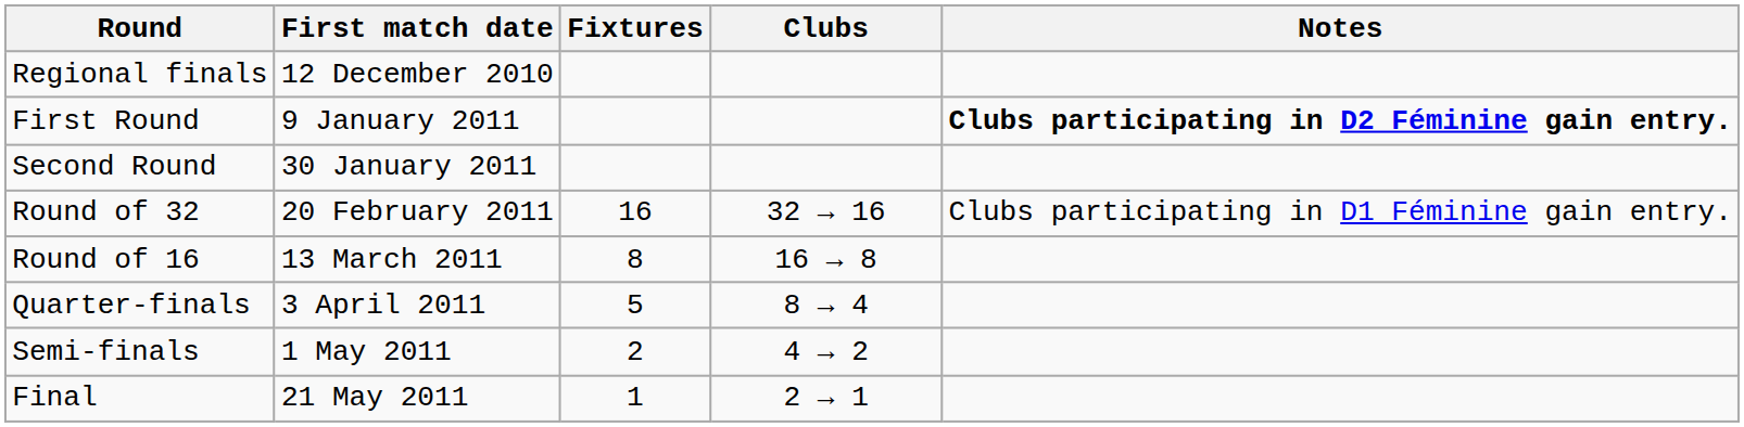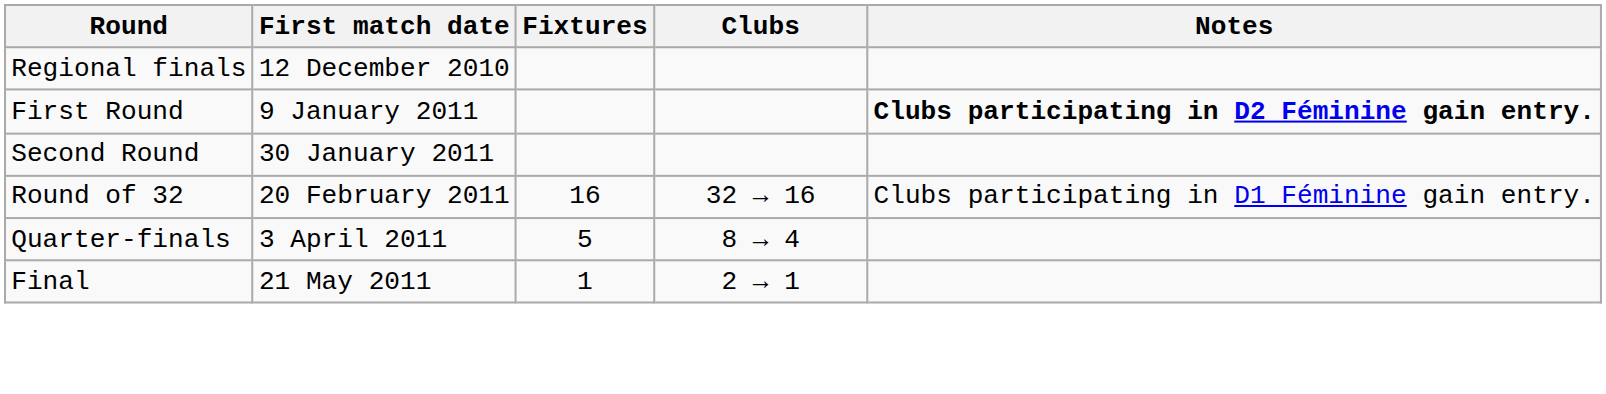 <table class="wikitable">
 <tr>
 <th>Round</th>
 <th>First match date</th>
 <th>Fixtures</th>
 <th width=100>Clubs</th>
 <th>Notes</th>
 </tr>
 <tr align=center>
 <td align=left>Regional finals</td>
 <td align=left>12 December 2010</td>
 <td></td>
 <td></td>
 </tr>
 <tr align=center>
 <td align=left>First Round</td>
 <td align=left>9 January 2011</td>
 <td></td>
 <td></td>
 <td><strong>Clubs participating in <a href='#'>D2 Féminine</a> gain entry.</strong></td>
 </tr>
 <tr align=center>
 <td align=left>Second Round</td>
 <td align=left>30 January 2011</td>
 <td></td>
 <td></td>
 <td></td>
 </tr>
 <tr align=center>
 <td align=left>Round of 32</td>
 <td align=left>20 February 2011</td>
 <td>16</td>
 <td>32 → 16</td>
 <td>Clubs participating in <a href='#'>D1 Féminine</a> gain entry.</td>
 </tr>
 <tr align=center>
-<td align=left>Round of 16</td>
-<td align=left>13 March 2011</td>
-<td>8</td>
-<td>16 → 8</td>
-<td></td>
-</tr>
-<tr align=center>
 <td align=left>Quarter-finals</td>
 <td align=left>3 April 2011</td>
 <td>5</td>
 <td>8 → 4</td>
-<td></td>
-</tr>
-<tr align=center>
-<td align=left>Semi-finals</td>
-<td align=left>1 May 2011</td>
-<td>2</td>
-<td>4 → 2</td>
 <td></td>
 </tr>
 <tr align=center>
 <td align=left>Final</td>
 <td align=left>21 May 2011</td>
 <td>1</td>
 <td>2 → 1</td>
 <td></td>
 </tr>
 </table>
